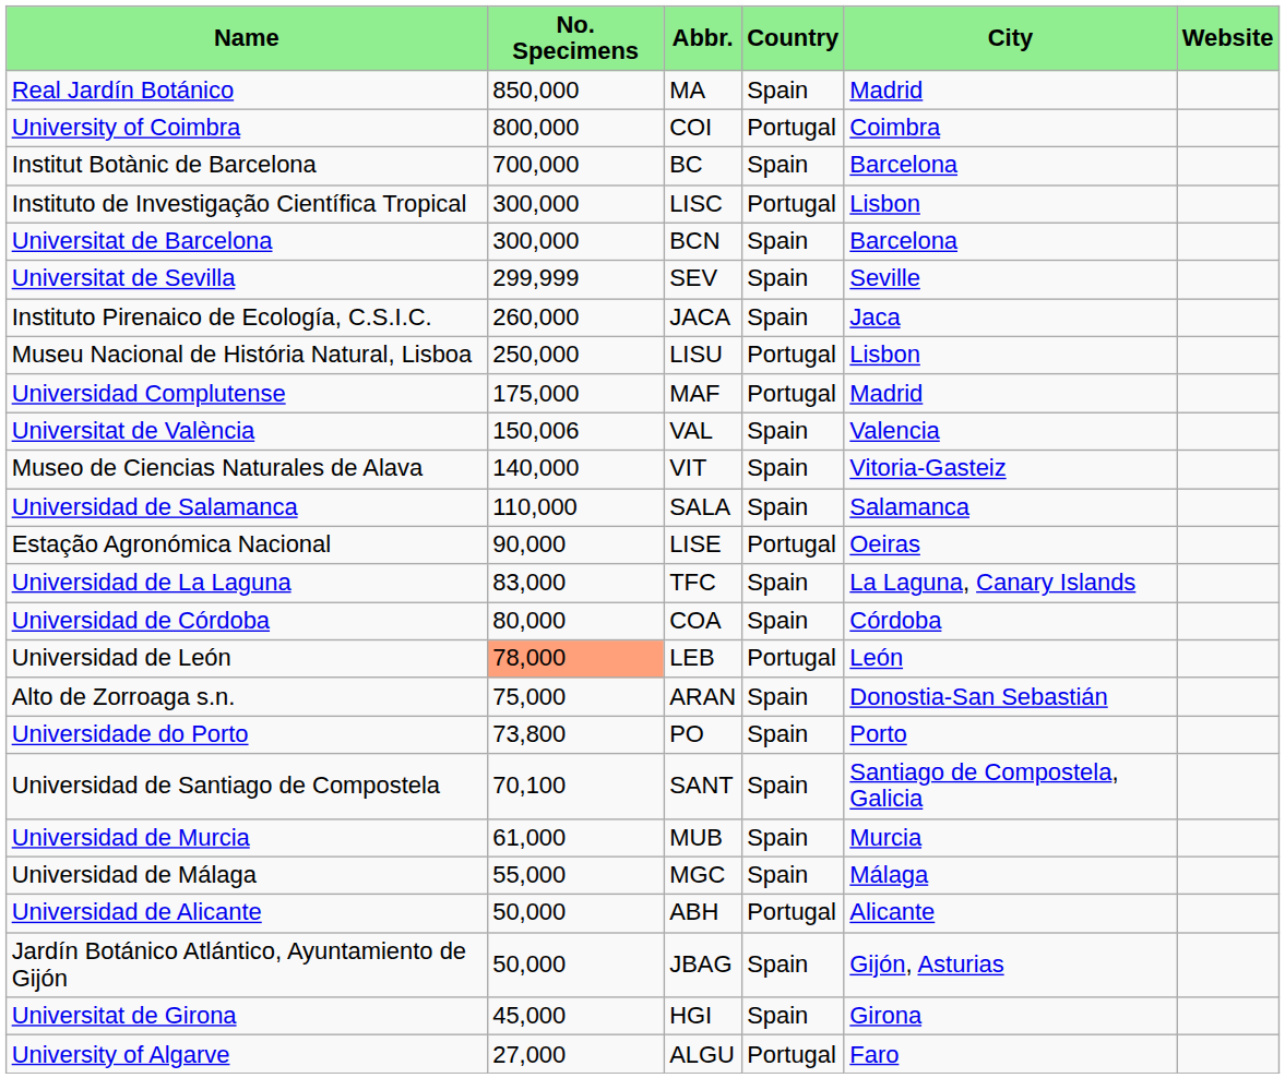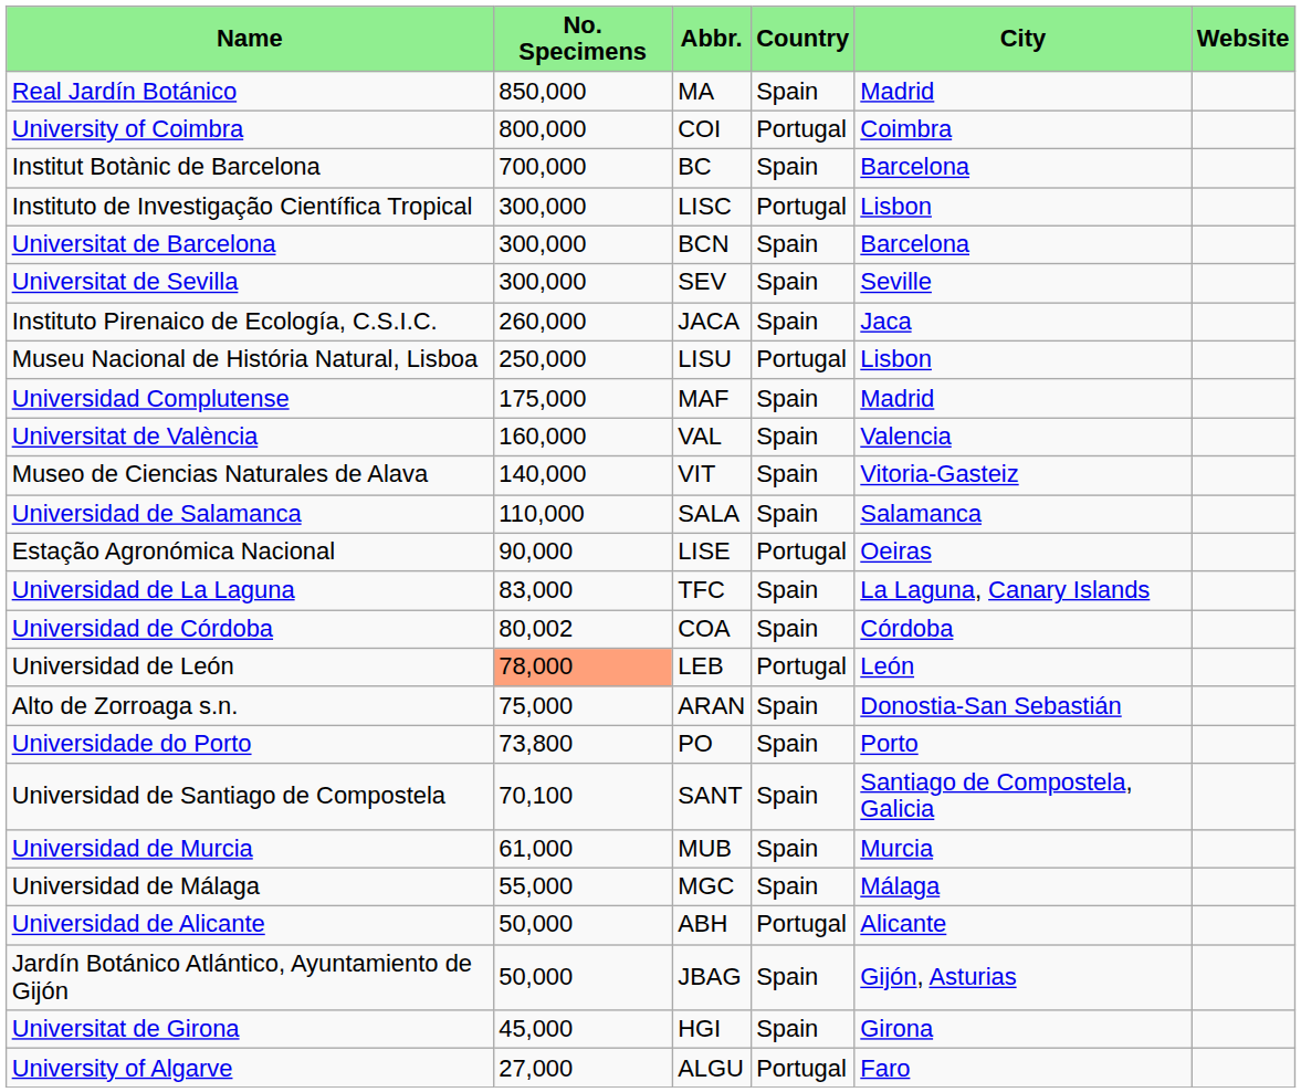 <table class="wikitable sortable" align="left" style="margin-left:1em">
 <tr>
 <th style="background:lightgreen" align="center">Name</th>
 <th style="background:lightgreen" align="center">No. Specimens</th>
 <th style="background:lightgreen" align="center">Abbr.</th>
 <th style="background:lightgreen" align="center">Country</th>
 <th style="background:lightgreen" align="center">City</th>
 <th style="background:lightgreen" align="center">Website</th>
 </tr>
 <tr>
 <td><a href='#'>Real Jardín Botánico</a></td>
 <td>850,000</td>
 <td>MA</td>
 <td>Spain</td>
 <td><a href='#'>Madrid</a></td>
 <td></td>
 </tr>
 <tr>
 <td><a href='#'>University of Coimbra</a></td>
 <td>800,000</td>
 <td>COI</td>
 <td>Portugal</td>
 <td><a href='#'>Coimbra</a></td>
 <td></td>
 </tr>
 <tr>
 <td>Institut Botànic de Barcelona</td>
 <td>700,000</td>
 <td>BC</td>
 <td>Spain</td>
 <td><a href='#'>Barcelona</a></td>
 <td></td>
 </tr>
 <tr>
 <td>Instituto de Investigação Científica Tropical</td>
 <td>300,000</td>
 <td>LISC</td>
 <td>Portugal</td>
 <td><a href='#'>Lisbon</a></td>
 <td></td>
 </tr>
 <tr>
 <td><a href='#'>Universitat de Barcelona</a></td>
 <td>300,000</td>
 <td>BCN</td>
 <td>Spain</td>
 <td><a href='#'>Barcelona</a></td>
 <td></td>
 </tr>
 <tr>
 <td><a href='#'>Universitat de Sevilla</a></td>
-<td>299,999</td>
+<td>300,000</td>
 <td>SEV</td>
 <td>Spain</td>
 <td><a href='#'>Seville</a></td>
 <td></td>
 </tr>
 <tr>
 <td>Instituto Pirenaico de Ecología, C.S.I.C.</td>
 <td>260,000</td>
 <td>JACA</td>
 <td>Spain</td>
 <td><a href='#'>Jaca</a></td>
 <td></td>
 </tr>
 <tr>
 <td>Museu Nacional de História Natural, Lisboa</td>
 <td>250,000</td>
 <td>LISU</td>
 <td>Portugal</td>
 <td><a href='#'>Lisbon</a></td>
 <td></td>
 </tr>
 <tr>
 <td><a href='#'>Universidad Complutense</a></td>
 <td>175,000</td>
 <td>MAF</td>
-<td>Portugal</td>
+<td>Spain</td>
 <td><a href='#'>Madrid</a></td>
 <td></td>
 </tr>
 <tr>
 <td><a href='#'>Universitat de València</a></td>
-<td>150,006</td>
+<td>160,000</td>
 <td>VAL</td>
 <td>Spain</td>
 <td><a href='#'>Valencia</a></td>
 <td></td>
 </tr>
 <tr>
 <td>Museo de Ciencias Naturales de Alava</td>
 <td>140,000</td>
 <td>VIT</td>
 <td>Spain</td>
 <td><a href='#'>Vitoria-Gasteiz</a></td>
 <td></td>
 </tr>
 <tr>
 <td><a href='#'>Universidad de Salamanca</a></td>
 <td>110,000</td>
 <td>SALA</td>
 <td>Spain</td>
 <td><a href='#'>Salamanca</a></td>
 <td></td>
 </tr>
 <tr>
 <td>Estação Agronómica Nacional</td>
 <td>90,000</td>
 <td>LISE</td>
 <td>Portugal</td>
 <td><a href='#'>Oeiras</a></td>
 <td></td>
 </tr>
 <tr>
 <td><a href='#'>Universidad de La Laguna</a></td>
 <td>83,000</td>
 <td>TFC</td>
 <td>Spain</td>
 <td><a href='#'>La Laguna</a>, <a href='#'>Canary Islands</a></td>
 <td></td>
 </tr>
 <tr>
 <td><a href='#'>Universidad de Córdoba</a></td>
-<td>80,000</td>
+<td>80,002</td>
 <td>COA</td>
 <td>Spain</td>
 <td><a href='#'>Córdoba</a></td>
 <td></td>
 </tr>
 <tr>
 <td>Universidad de León</td>
 <td style="background: lightsalmon;">78,000</td>
 <td>LEB</td>
 <td>Portugal</td>
 <td><a href='#'>León</a></td>
 <td></td>
 </tr>
 <tr>
 <td>Alto de Zorroaga s.n.</td>
 <td>75,000</td>
 <td>ARAN</td>
 <td>Spain</td>
 <td><a href='#'>Donostia-San Sebastián</a></td>
 <td></td>
 </tr>
 <tr>
 <td><a href='#'>Universidade do Porto</a></td>
 <td>73,800</td>
 <td>PO</td>
 <td>Spain</td>
 <td><a href='#'>Porto</a></td>
 <td></td>
 </tr>
 <tr>
 <td>Universidad de Santiago de Compostela</td>
 <td>70,100</td>
 <td>SANT</td>
 <td>Spain</td>
 <td><a href='#'>Santiago de Compostela</a>, <a href='#'>Galicia</a></td>
 <td></td>
 </tr>
 <tr>
 <td><a href='#'>Universidad de Murcia</a></td>
 <td>61,000</td>
 <td>MUB</td>
 <td>Spain</td>
 <td><a href='#'>Murcia</a></td>
 <td></td>
 </tr>
 <tr>
 <td>Universidad de Málaga</td>
 <td>55,000</td>
 <td>MGC</td>
 <td>Spain</td>
 <td><a href='#'>Málaga</a></td>
 <td></td>
 </tr>
 <tr>
 <td><a href='#'>Universidad de Alicante</a></td>
 <td>50,000</td>
 <td>ABH</td>
 <td>Portugal</td>
 <td><a href='#'>Alicante</a></td>
 <td></td>
 </tr>
 <tr>
 <td>Jardín Botánico Atlántico, Ayuntamiento de Gijón</td>
 <td>50,000</td>
 <td>JBAG</td>
 <td>Spain</td>
 <td><a href='#'>Gijón</a>, <a href='#'>Asturias</a></td>
 <td></td>
 </tr>
 <tr>
 <td><a href='#'>Universitat de Girona</a></td>
 <td>45,000</td>
 <td>HGI</td>
 <td>Spain</td>
 <td><a href='#'>Girona</a></td>
 <td></td>
 </tr>
 <tr>
 <td><a href='#'>University of Algarve</a></td>
 <td>27,000</td>
 <td>ALGU</td>
 <td>Portugal</td>
 <td><a href='#'>Faro</a></td>
 <td></td>
 </tr>
 </table>
